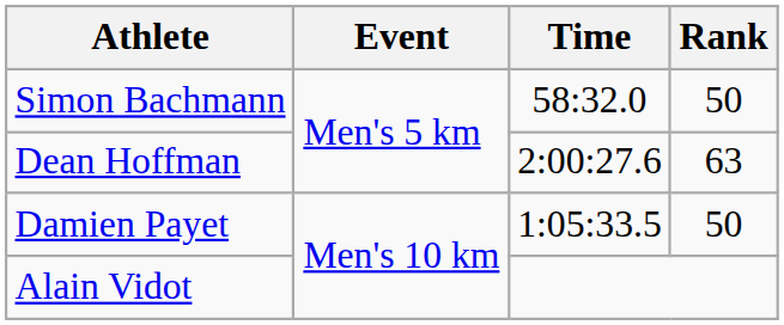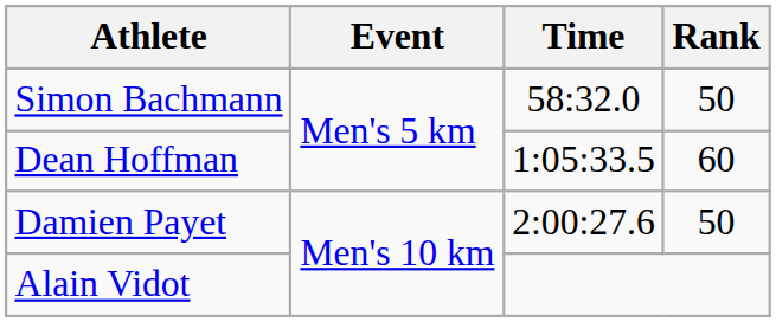 <table class="wikitable" style="font-size:90%;">
 <tr>
 <th>Athlete</th>
 <th>Event</th>
 <th>Time</th>
 <th>Rank</th>
 </tr>
 <tr align=center>
 <td align=left><a href='#'>Simon Bachmann</a></td>
 <td align=left rowspan=2><a href='#'>Men's 5 km</a></td>
 <td>58:32.0</td>
 <td>50</td>
 </tr>
 <tr align=center>
 <td align=left><a href='#'>Dean Hoffman</a></td>
-<td>2:00:27.6</td>
-<td>63</td>
+<td>1:05:33.5</td>
+<td>60</td>
 </tr>
 <tr align=center>
 <td align=left><a href='#'>Damien Payet</a></td>
 <td align=left rowspan=2><a href='#'>Men's 10 km</a></td>
-<td>1:05:33.5</td>
+<td>2:00:27.6</td>
 <td>50</td>
 </tr>
 <tr align=center>
 <td align=left><a href='#'>Alain Vidot</a></td>
 <td colspan=2></td>
 </tr>
 </table>
